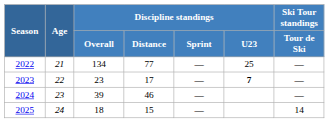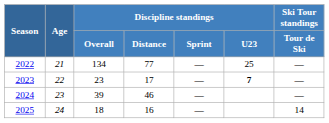 <table class="wikitable" style="font-size:95%; text-align:center; border:grey solid 1px; border-collapse:collapse; background:#ffffff;">
 <tr>
 <th style="background-color:#369; color:white; width:60px;" rowspan="2"> Season </th>
 <th style="background-color:#369; color:white; width:40px;" rowspan="2"> Age </th>
 <th style="background-color:#4180be; color:white;" colspan="4">Discipline standings</th>
 <th style="background-color:#4180be; color:white;" colspan="1">Ski Tour standings</th>
 </tr>
 <tr>
 <th style="background-color:#4180be; color:white; width:75px;">Overall</th>
 <th style="background-color:#4180be; color:white; width:75px;">Distance</th>
 <th style="background-color:#4180be; color:white; width:75px;">Sprint</th>
 <th style="background-color:#4180be; color:white; width:75px;">U23</th>
 <th style="background-color:#4180be; color:white; width:75px;">Tour de<br>Ski</th>
 </tr>
 <tr>
 <td><a href='#'>2022</a></td>
 <td><em>21</em></td>
 <td>134</td>
 <td>77</td>
 <td>—</td>
 <td>25</td>
 <td>—</td>
 </tr>
 <tr>
 <td><a href='#'>2023</a></td>
 <td><em>22</em></td>
 <td>23</td>
 <td>17</td>
 <td>—</td>
 <td><strong>7</strong></td>
 <td>—</td>
 </tr>
 <tr>
 <td><a href='#'>2024</a></td>
 <td><em>23</em></td>
 <td>39</td>
 <td>46</td>
 <td>—</td>
 <td></td>
 <td>—</td>
 </tr>
 <tr>
 <td><a href='#'>2025</a></td>
 <td><em>24</em></td>
 <td>18</td>
-<td>15</td>
+<td>16</td>
 <td>—</td>
 <td></td>
 <td>14</td>
 </tr>
 </table>
